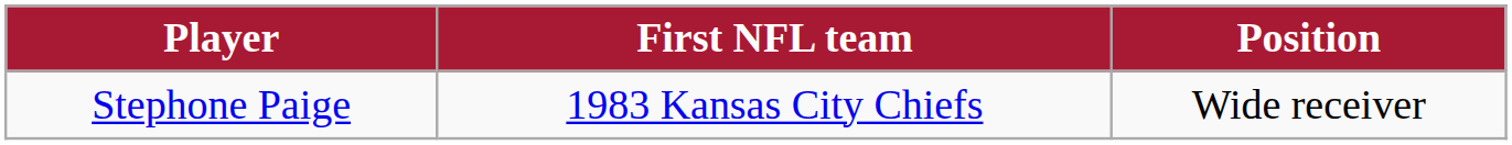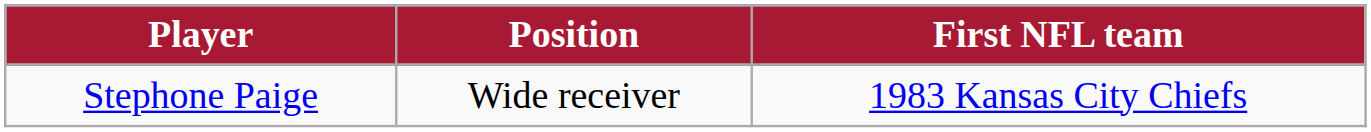 <table class="wikitable" width="65%">
 <tr align="center"  style="background:#A81933;color:#FFFFFF;">
 <td><strong>Player</strong></td>
+<td><strong>Position</strong></td>
 <td><strong>First NFL team</strong></td>
-<td><strong>Position</strong></td>
 </tr>
 <tr align="center" bgcolor="">
 <td><a href='#'>Stephone Paige</a></td>
+<td>Wide receiver</td>
 <td><a href='#'>1983 Kansas City Chiefs</a></td>
-<td>Wide receiver</td>
 </tr>
 </table>
